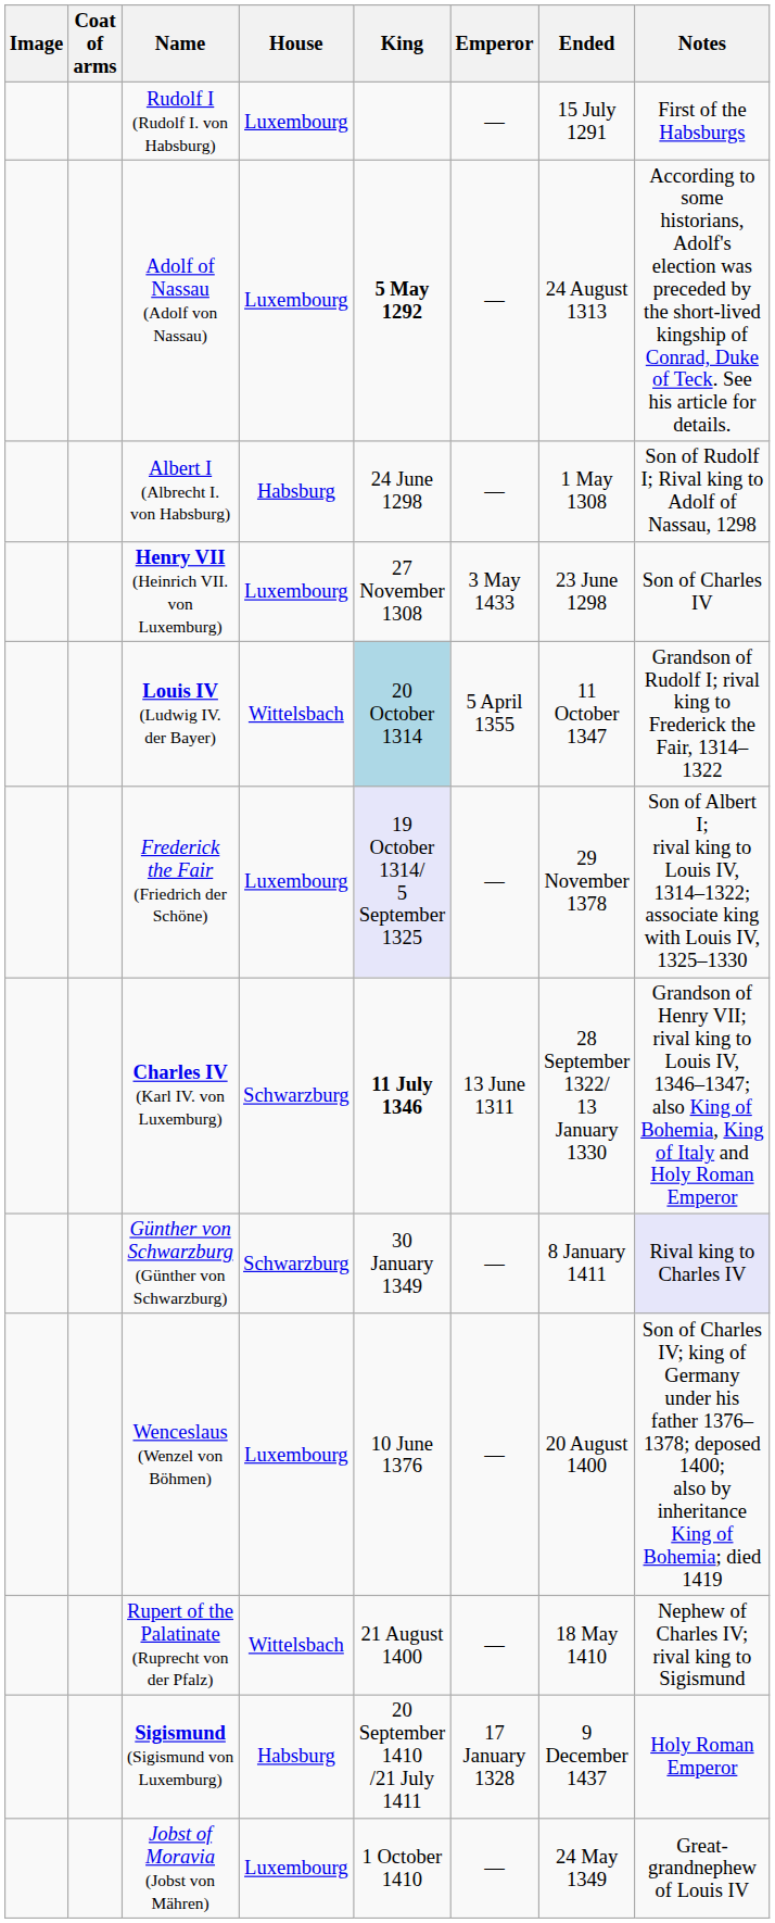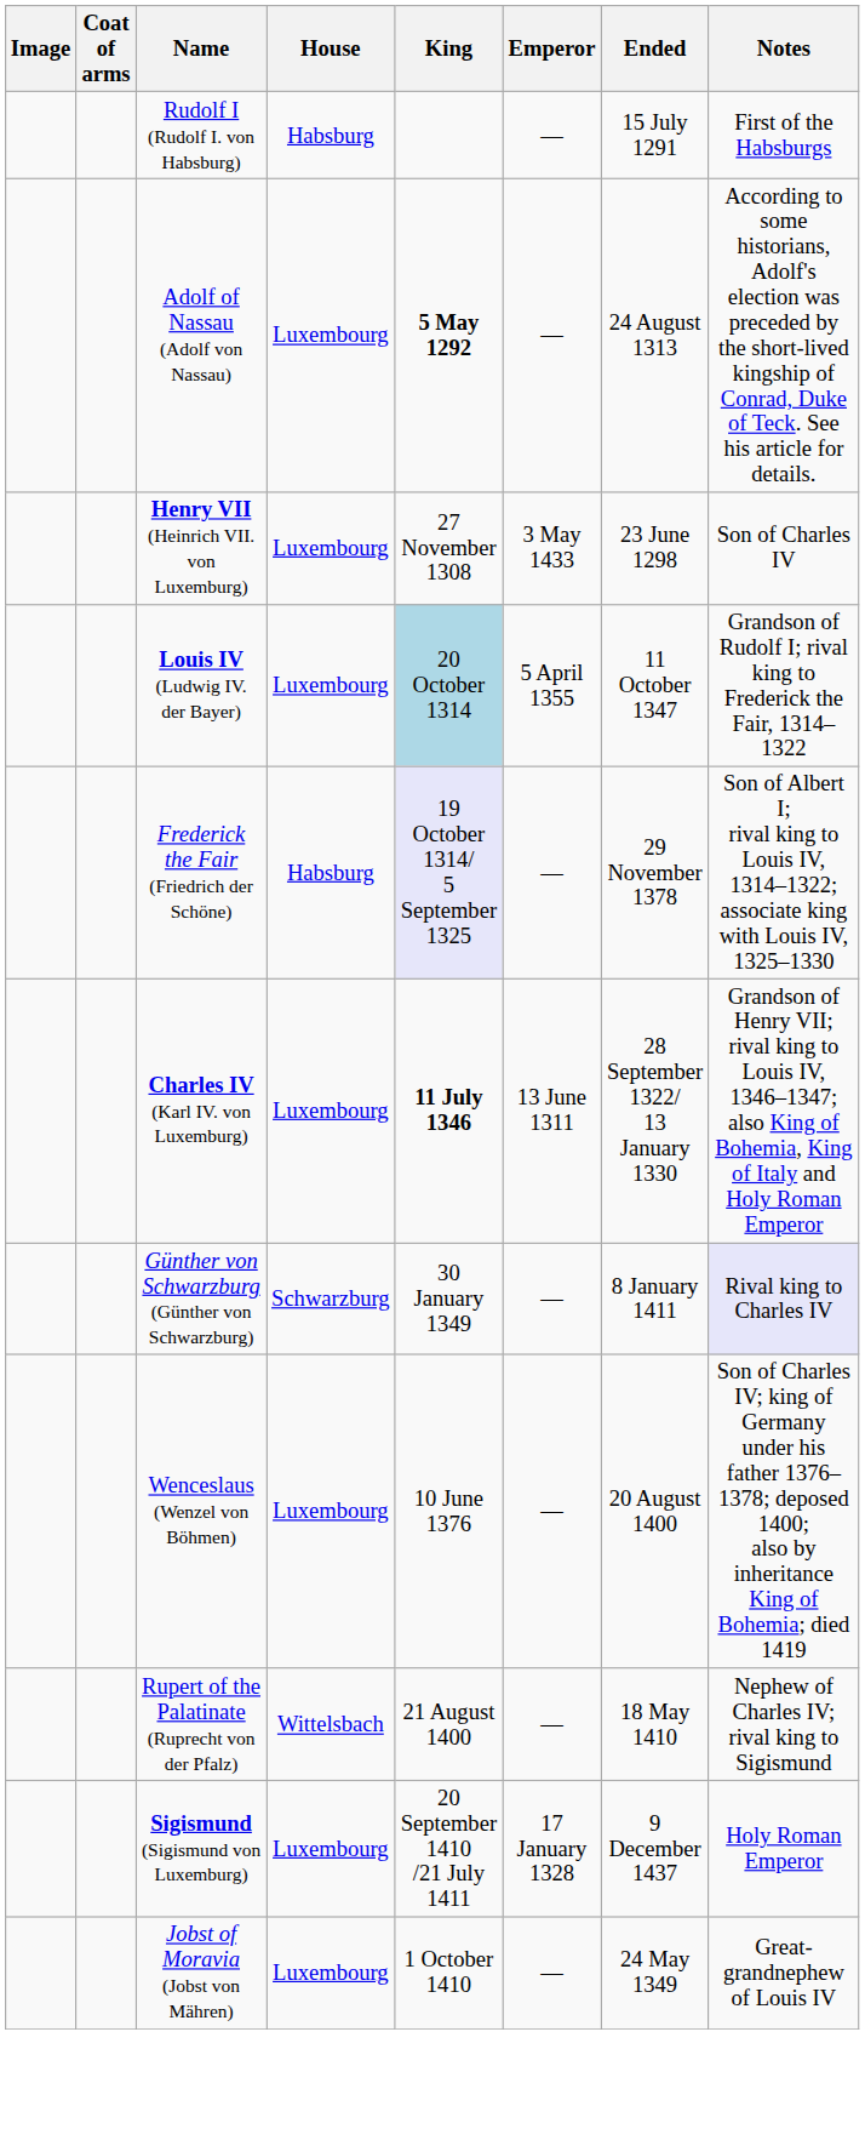 <table class="wikitable" style="text-align:center;">
 <tr>
 <th>Image</th>
 <th>Coat of arms</th>
 <th>Name</th>
 <th>House</th>
 <th>King</th>
 <th>Emperor</th>
 <th>Ended</th>
 <th>Notes</th>
 </tr>
 <tr>
 <td></td>
 <td></td>
 <td><a href='#'>Rudolf I</a><br><small>(Rudolf I. von Habsburg)</small></td>
-<td><a href='#'>Luxembourg</a></td>
+<td><a href='#'>Habsburg</a></td>
 <td></td>
 <td>—</td>
 <td>15 July 1291</td>
 <td>First of the <a href='#'>Habsburgs</a></td>
 </tr>
 <tr>
 <td></td>
 <td></td>
 <td><a href='#'>Adolf of Nassau</a><br><small>(Adolf von Nassau)</small></td>
 <td><a href='#'>Luxembourg</a></td>
 <td><strong>5 May 1292</strong></td>
 <td>—</td>
 <td>24 August 1313</td>
 <td>According to some historians, Adolf's election was preceded by the short-lived kingship of <a href='#'>Conrad, Duke of Teck</a>. See his article for details.</td>
 </tr>
 <tr>
 <td></td>
 <td></td>
-<td><a href='#'>Albert I</a><br><small>(Albrecht I. von Habsburg)</small></td>
-<td><a href='#'>Habsburg</a></td>
-<td>24 June 1298</td>
-<td>—</td>
-<td>1 May 1308</td>
-<td>Son of Rudolf I; Rival king to Adolf of Nassau, 1298</td>
-</tr>
-<tr>
-<td></td>
-<td></td>
 <td><strong><a href='#'>Henry VII</a></strong><br><small>(Heinrich VII. von Luxemburg)</small></td>
 <td><a href='#'>Luxembourg</a></td>
 <td>27 November 1308</td>
 <td>3 May 1433</td>
 <td>23 June 1298</td>
 <td>Son of Charles IV</td>
 </tr>
 <tr>
 <td></td>
 <td></td>
 <td><strong><a href='#'>Louis IV</a></strong><br><small>(Ludwig IV. der Bayer)</small></td>
-<td><a href='#'>Wittelsbach</a></td>
+<td><a href='#'>Luxembourg</a></td>
 <td style="background: lightblue;">20 October 1314</td>
 <td>5 April 1355</td>
 <td>11 October 1347</td>
 <td>Grandson of Rudolf I; rival king to Frederick the Fair, 1314–1322</td>
 </tr>
 <tr>
 <td></td>
 <td></td>
 <td><em><a href='#'>Frederick the Fair</a></em><br><small>(Friedrich der Schöne)</small></td>
-<td><a href='#'>Luxembourg</a></td>
+<td><a href='#'>Habsburg</a></td>
 <td style="background: lavender;">19 October 1314/<br>5 September 1325</td>
 <td>—</td>
 <td>29 November 1378</td>
 <td>Son of Albert I;<br>rival king to Louis IV, 1314–1322;<br>associate king with Louis IV, 1325–1330</td>
 </tr>
 <tr>
 <td></td>
 <td></td>
 <td><strong><a href='#'>Charles IV</a></strong><br><small>(Karl IV. von Luxemburg)</small></td>
-<td><a href='#'>Schwarzburg</a></td>
+<td><a href='#'>Luxembourg</a></td>
 <td><strong>11 July 1346</strong></td>
 <td>13 June 1311</td>
 <td>28 September 1322/<br>13 January 1330</td>
 <td>Grandson of Henry VII; rival king to Louis IV, 1346–1347; <br>also <a href='#'>King of Bohemia</a>, <a href='#'>King of Italy</a> and <a href='#'>Holy Roman Emperor</a></td>
 </tr>
 <tr>
 <td></td>
 <td></td>
 <td><em><a href='#'>Günther von Schwarzburg</a></em><br><small>(Günther von Schwarzburg)</small></td>
 <td><a href='#'>Schwarzburg</a></td>
 <td>30 January 1349</td>
 <td>—</td>
 <td>8 January 1411</td>
 <td style="background: lavender;">Rival king to Charles IV</td>
 </tr>
 <tr>
 <td></td>
 <td></td>
 <td><a href='#'>Wenceslaus</a><br><small>(Wenzel von Böhmen)</small></td>
 <td><a href='#'>Luxembourg</a></td>
 <td>10 June 1376</td>
 <td>—</td>
 <td>20 August 1400</td>
 <td>Son of Charles IV; king of Germany under his father 1376–1378; deposed 1400; <br>also by inheritance <a href='#'>King of Bohemia</a>; died 1419<br></td>
 </tr>
 <tr>
 <td></td>
 <td></td>
 <td><a href='#'>Rupert of the Palatinate</a><br><small>(Ruprecht von der Pfalz)</small></td>
 <td><a href='#'>Wittelsbach</a></td>
 <td>21 August 1400</td>
 <td>—</td>
 <td>18 May 1410</td>
 <td>Nephew of Charles IV; rival king to Sigismund</td>
 </tr>
 <tr>
 <td></td>
 <td></td>
 <td><strong><a href='#'>Sigismund</a></strong><br><small>(Sigismund von Luxemburg)</small></td>
-<td><a href='#'>Habsburg</a></td>
+<td><a href='#'>Luxembourg</a></td>
 <td>20 September 1410<br>/21 July 1411</td>
 <td>17 January 1328</td>
 <td>9 December 1437</td>
 <td><a href='#'>Holy Roman Emperor</a></td>
 </tr>
 <tr>
 <td></td>
 <td></td>
 <td><em><a href='#'>Jobst of Moravia</a></em><br><small>(Jobst von Mähren)</small></td>
 <td><a href='#'>Luxembourg</a></td>
 <td>1 October 1410</td>
 <td>—</td>
 <td>24 May 1349</td>
 <td>Great-grandnephew of Louis IV</td>
 </tr>
 </table>
